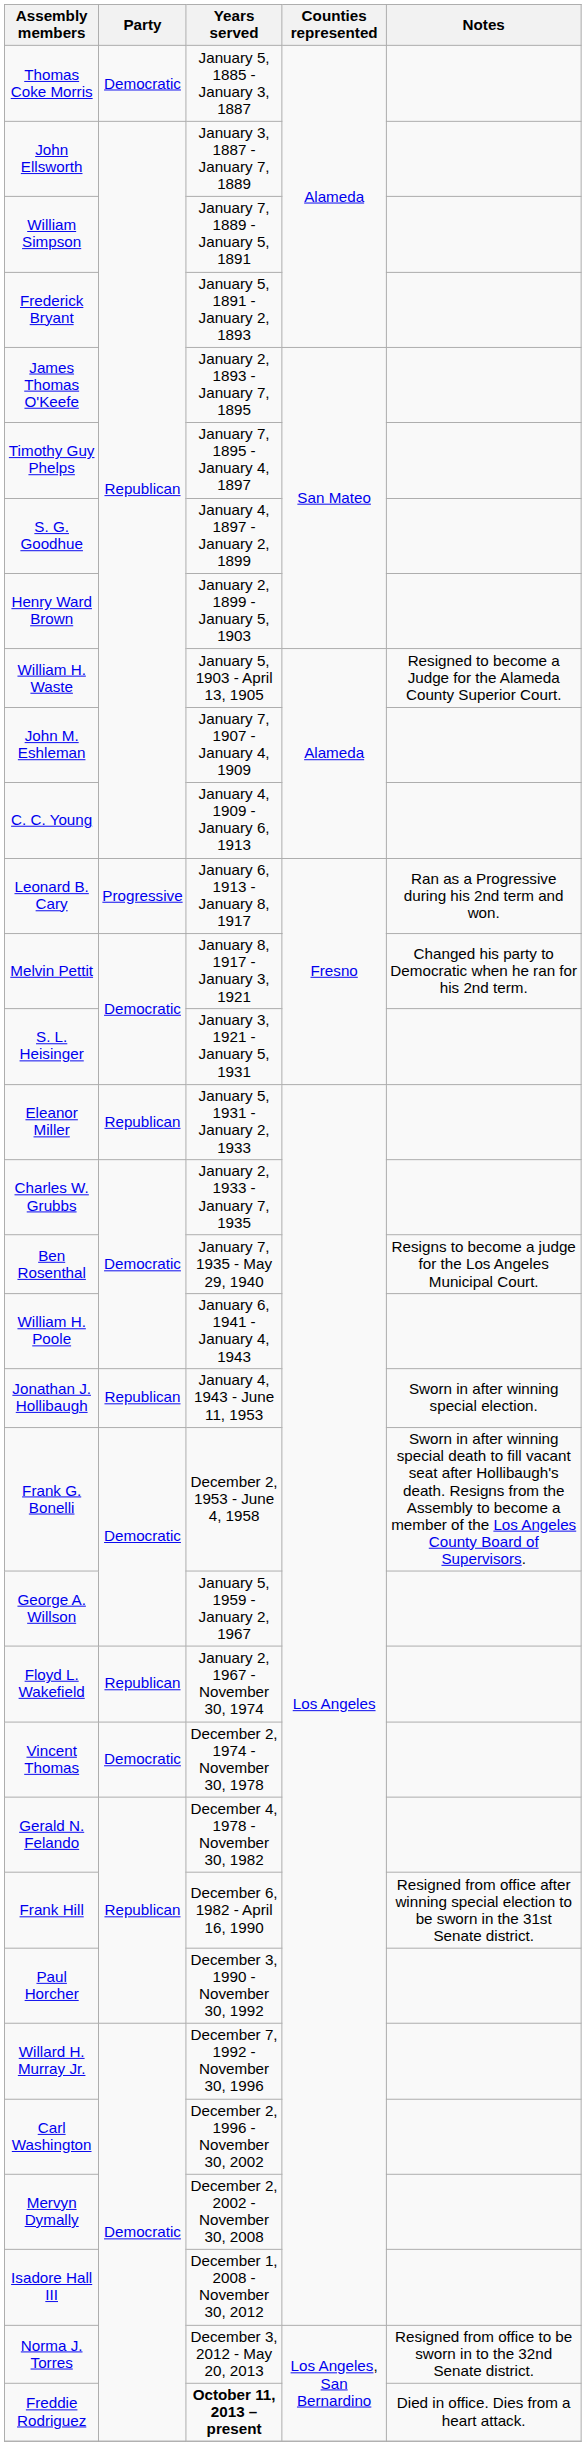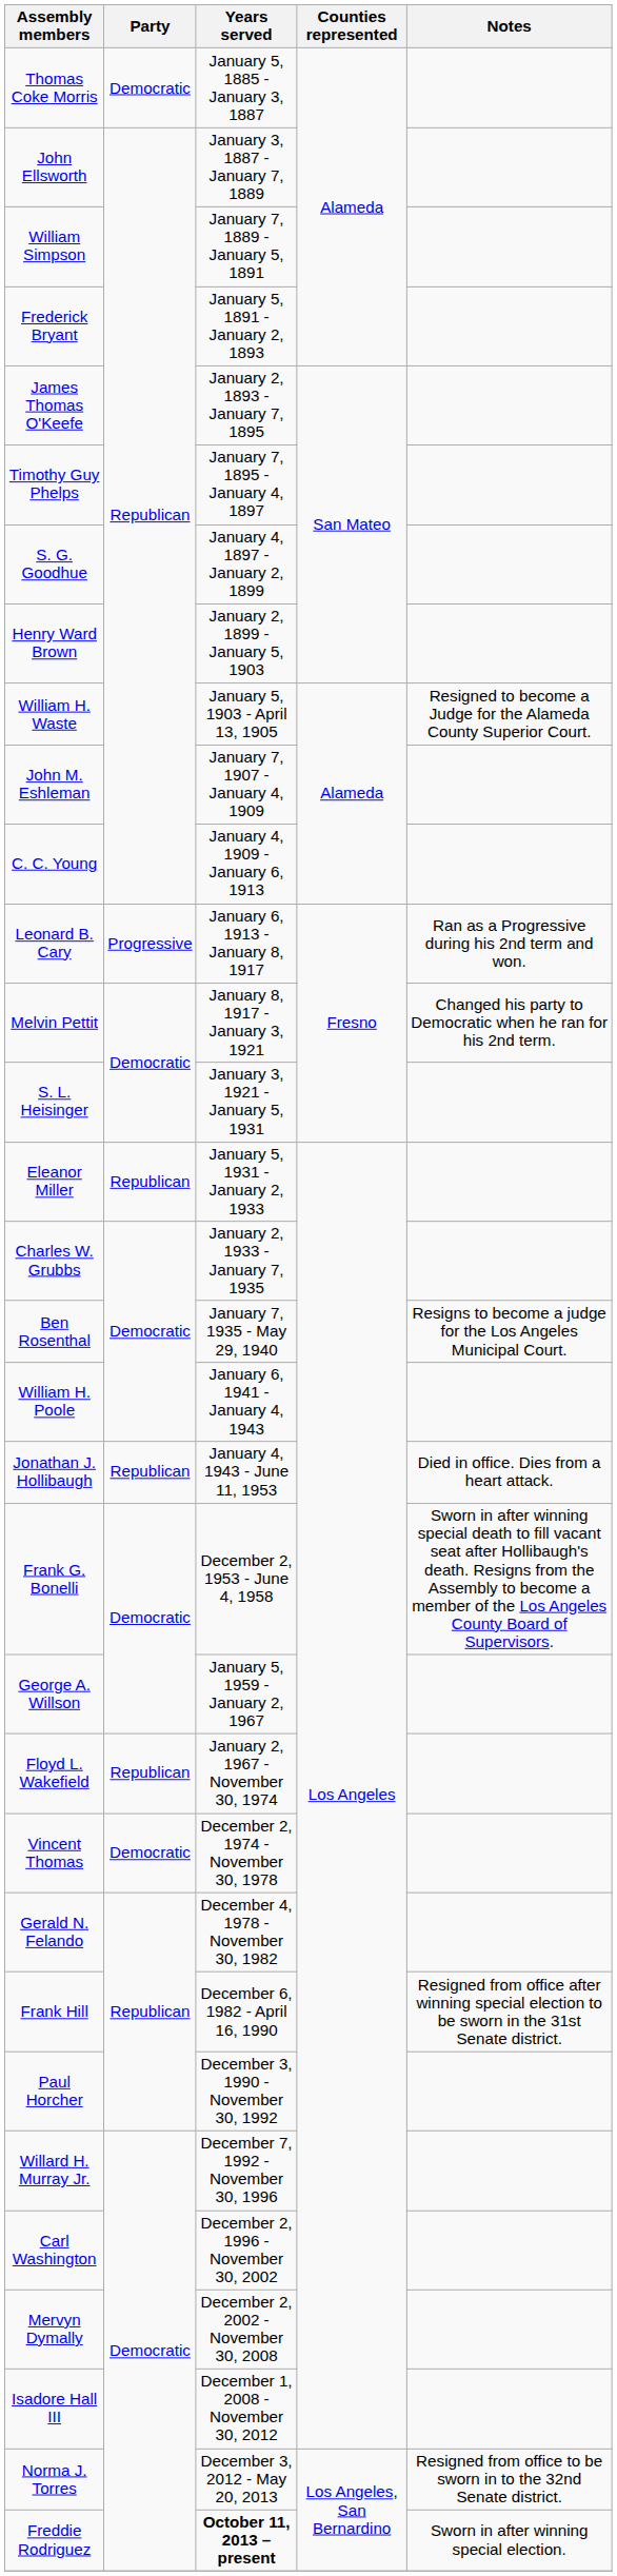 <table class=wikitable style="text-align:center">
 <tr>
 <th>Assembly members</th>
 <th>Party</th>
 <th>Years served</th>
 <th>Counties represented</th>
 <th>Notes</th>
 </tr>
 <tr>
 <td><a href='#'>Thomas Coke Morris</a></td>
 <td><a href='#'>Democratic</a></td>
 <td>January 5, 1885 - January 3, 1887</td>
 <td rowspan=4><a href='#'>Alameda</a></td>
 <td></td>
 </tr>
 <tr>
 <td><a href='#'>John Ellsworth</a></td>
 <td rowspan=11 ><a href='#'>Republican</a></td>
 <td>January 3, 1887 - January 7, 1889</td>
 <td></td>
 </tr>
 <tr>
 <td><a href='#'>William Simpson</a></td>
 <td>January 7, 1889 - January 5, 1891</td>
 <td></td>
 </tr>
 <tr>
 <td><a href='#'>Frederick Bryant</a></td>
 <td>January 5, 1891 - January 2, 1893</td>
 <td></td>
 </tr>
 <tr>
 <td><a href='#'>James Thomas O'Keefe</a></td>
 <td>January 2, 1893 - January 7, 1895</td>
 <td rowspan=4><a href='#'>San Mateo</a></td>
 <td></td>
 </tr>
 <tr>
 <td><a href='#'>Timothy Guy Phelps</a></td>
 <td>January 7, 1895 - January 4, 1897</td>
 <td></td>
 </tr>
 <tr>
 <td><a href='#'>S. G. Goodhue</a></td>
 <td>January 4, 1897 - January 2, 1899</td>
 <td></td>
 </tr>
 <tr>
 <td><a href='#'>Henry Ward Brown</a></td>
 <td>January 2, 1899 - January 5, 1903</td>
 <td></td>
 </tr>
 <tr>
 <td><a href='#'>William H. Waste</a></td>
 <td>January 5, 1903 - April 13, 1905</td>
 <td rowspan=3><a href='#'>Alameda</a></td>
 <td>Resigned to become a Judge for the Alameda County Superior Court.</td>
 </tr>
 <tr>
 <td><a href='#'>John M. Eshleman</a></td>
 <td>January 7, 1907 - January 4, 1909</td>
 <td></td>
 </tr>
 <tr>
 <td><a href='#'>C. C. Young</a></td>
 <td>January 4, 1909 - January 6, 1913</td>
 <td></td>
 </tr>
 <tr>
 <td rowspan=2><a href='#'>Leonard B. Cary</a></td>
 <td rowspan=2>January 6, 1913 - January 8, 1917</td>
 <td rowspan=5><a href='#'>Fresno</a></td>
 <td rowspan=2>Ran as a Progressive during his 2nd term and won.</td>
 </tr>
 <tr>
 <td rowspan=2 ><a href='#'>Progressive</a></td>
 </tr>
 <tr>
 <td rowspan=2><a href='#'>Melvin Pettit</a></td>
 <td rowspan=2>January 8, 1917 - January 3, 1921</td>
 <td rowspan=2>Changed his party to Democratic when he ran for his 2nd term.</td>
 </tr>
 <tr>
 <td rowspan=2 ><a href='#'>Democratic</a></td>
 </tr>
 <tr>
 <td><a href='#'>S. L. Heisinger</a></td>
 <td>January 3, 1921 - January 5, 1931</td>
 <td></td>
 </tr>
 <tr>
 <td><a href='#'>Eleanor Miller</a></td>
 <td><a href='#'>Republican</a></td>
 <td>January 5, 1931 - January 2, 1933</td>
 <td rowspan=16><a href='#'>Los Angeles</a></td>
 <td></td>
 </tr>
 <tr>
 <td><a href='#'>Charles W. Grubbs</a></td>
 <td rowspan=3 ><a href='#'>Democratic</a></td>
 <td>January 2, 1933 - January 7, 1935</td>
 <td></td>
 </tr>
 <tr>
 <td><a href='#'>Ben Rosenthal</a></td>
 <td>January 7, 1935 - May 29, 1940</td>
 <td>Resigns to become a judge for the Los Angeles Municipal Court.</td>
 </tr>
 <tr>
 <td><a href='#'>William H. Poole</a></td>
 <td>January 6, 1941 - January 4, 1943</td>
 <td></td>
 </tr>
 <tr>
 <td><a href='#'>Jonathan J. Hollibaugh</a></td>
 <td><a href='#'>Republican</a></td>
 <td>January 4, 1943 - June 11, 1953</td>
-<td>Sworn in after winning special election.</td>
+<td>Died in office. Dies from a heart attack.</td>
 </tr>
 <tr>
 <td><a href='#'>Frank G. Bonelli</a></td>
 <td rowspan=2 ><a href='#'>Democratic</a></td>
 <td>December 2, 1953 - June 4, 1958</td>
 <td>Sworn in after winning special death to fill vacant seat after Hollibaugh's death. Resigns from the Assembly to become a member of the <a href='#'>Los Angeles County Board of Supervisors</a>.</td>
 </tr>
 <tr>
 <td><a href='#'>George A. Willson</a></td>
 <td>January 5, 1959 - January 2, 1967</td>
 <td></td>
 </tr>
 <tr>
 <td><a href='#'>Floyd L. Wakefield</a></td>
 <td><a href='#'>Republican</a></td>
 <td>January 2, 1967 - November 30, 1974</td>
 <td></td>
 </tr>
 <tr>
 <td><a href='#'>Vincent Thomas</a></td>
 <td><a href='#'>Democratic</a></td>
 <td>December 2, 1974 - November 30, 1978</td>
 <td></td>
 </tr>
 <tr>
 <td><a href='#'>Gerald N. Felando</a></td>
 <td rowspan=3 ><a href='#'>Republican</a></td>
 <td>December 4, 1978 - November 30, 1982</td>
 <td></td>
 </tr>
 <tr>
 <td><a href='#'>Frank Hill</a></td>
 <td>December 6, 1982 - April 16, 1990</td>
 <td>Resigned from office after winning special election to be sworn in the 31st Senate district.</td>
 </tr>
 <tr>
 <td><a href='#'>Paul Horcher</a></td>
 <td>December 3, 1990 - November 30, 1992</td>
 <td></td>
 </tr>
 <tr>
 <td><a href='#'>Willard H. Murray Jr.</a></td>
 <td rowspan=6 ><a href='#'>Democratic</a></td>
 <td>December 7, 1992 - November 30, 1996</td>
 <td></td>
 </tr>
 <tr>
 <td><a href='#'>Carl Washington</a></td>
 <td>December 2, 1996 - November 30, 2002</td>
 <td></td>
 </tr>
 <tr>
 <td><a href='#'>Mervyn Dymally</a></td>
 <td>December 2, 2002 - November 30, 2008</td>
 <td></td>
 </tr>
 <tr>
 <td><a href='#'>Isadore Hall III</a></td>
 <td>December 1, 2008 - November 30, 2012</td>
 <td></td>
 </tr>
 <tr>
 <td><a href='#'>Norma J. Torres</a></td>
 <td>December 3, 2012 - May 20, 2013</td>
 <td rowspan=2><a href='#'>Los Angeles</a>, <a href='#'>San Bernardino</a></td>
 <td>Resigned from office to be sworn in to the 32nd Senate district.</td>
 </tr>
 <tr>
 <td><a href='#'>Freddie Rodriguez</a></td>
 <td><strong>October 11, 2013 – present</strong></td>
-<td>Died in office. Dies from a heart attack.</td>
+<td>Sworn in after winning special election.</td>
 </tr>
 <tr>
 </tr>
 </table>
